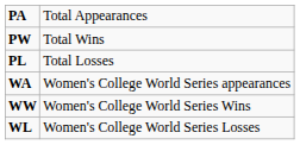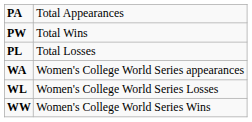 <table class="wikitable">
 <tr>
 <td><strong>PA</strong></td>
 <td>Total Appearances</td>
 </tr>
 <tr>
 <td><strong>PW</strong></td>
 <td>Total Wins</td>
 </tr>
 <tr>
 <td><strong>PL</strong></td>
 <td>Total Losses</td>
 </tr>
 <tr>
 <td><strong>WA</strong></td>
 <td>Women's College World Series appearances</td>
 </tr>
 <tr>
+<td><strong>WL</strong></td>
+<td>Women's College World Series Losses</td>
+</tr>
+<tr>
 <td><strong>WW</strong></td>
 <td>Women's College World Series Wins</td>
 </tr>
-<tr>
-<td><strong>WL</strong></td>
-<td>Women's College World Series Losses</td>
-</tr>
 </table>
